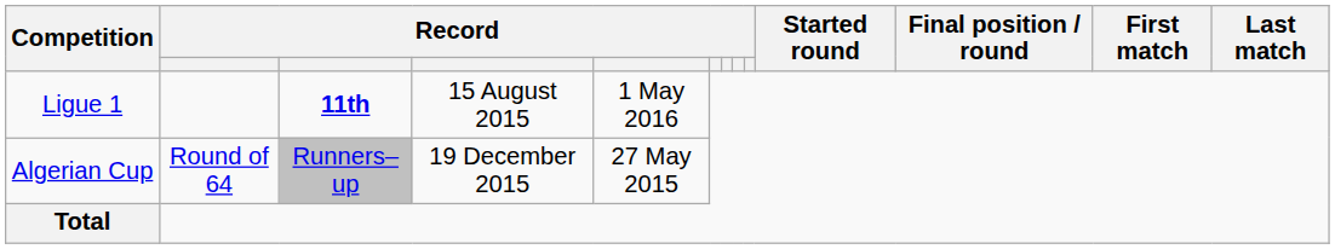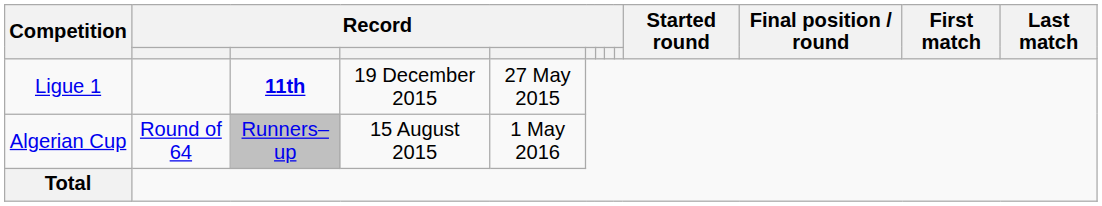 <table class="wikitable" style="text-align: center">
 <tr>
 <th rowspan=2>Competition</th>
 <th colspan=8>Record</th>
 <th rowspan=2>Started round</th>
 <th rowspan=2>Final position / round</th>
 <th rowspan=2>First match</th>
 <th rowspan=2>Last match</th>
 </tr>
 <tr>
 <th></th>
 <th></th>
 <th></th>
 <th></th>
 <th></th>
 <th></th>
 <th></th>
 <th></th>
 </tr>
 <tr>
 <td><a href='#'>Ligue 1</a><br></td>
 <td></td>
 <td><strong><a href='#'>11th</a></strong></td>
-<td>15 August 2015</td>
-<td>1 May 2016</td>
+<td>19 December 2015</td>
+<td>27 May 2015</td>
 </tr>
 <tr>
 <td><a href='#'>Algerian Cup</a><br></td>
 <td><a href='#'>Round of 64</a></td>
 <td style="background:silver;"><a href='#'>Runners–up</a></td>
-<td>19 December 2015</td>
-<td>27 May 2015</td>
+<td>15 August 2015</td>
+<td>1 May 2016</td>
 </tr>
 <tr>
 <th>Total<br></th>
 </tr>
 </table>
